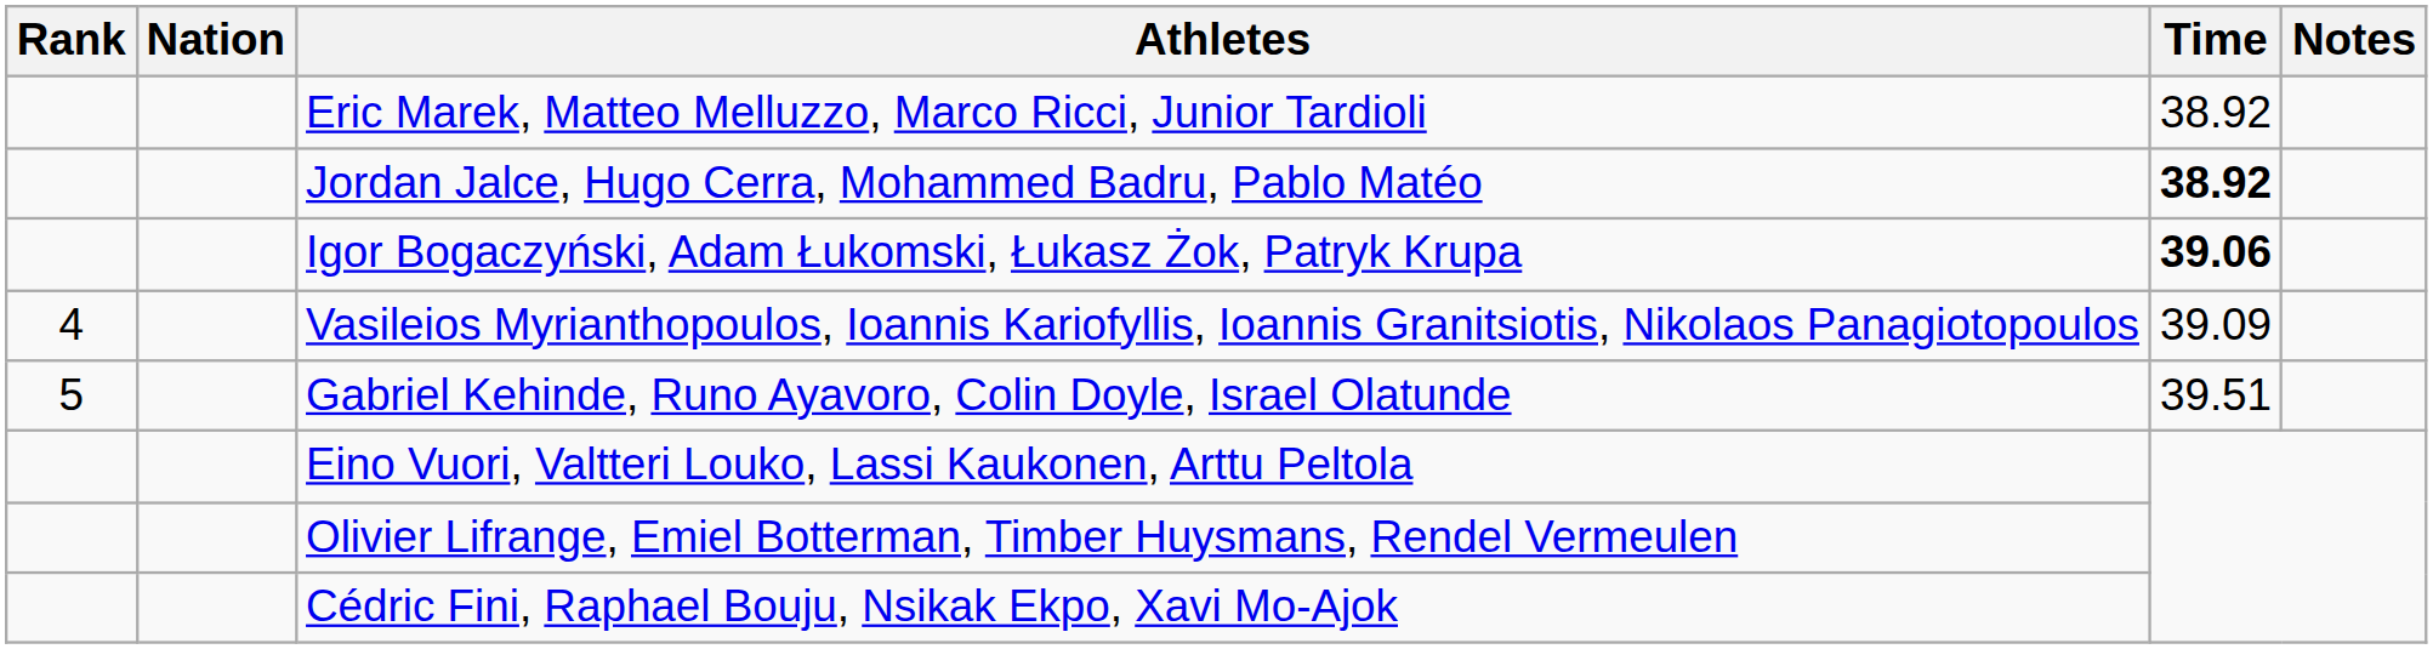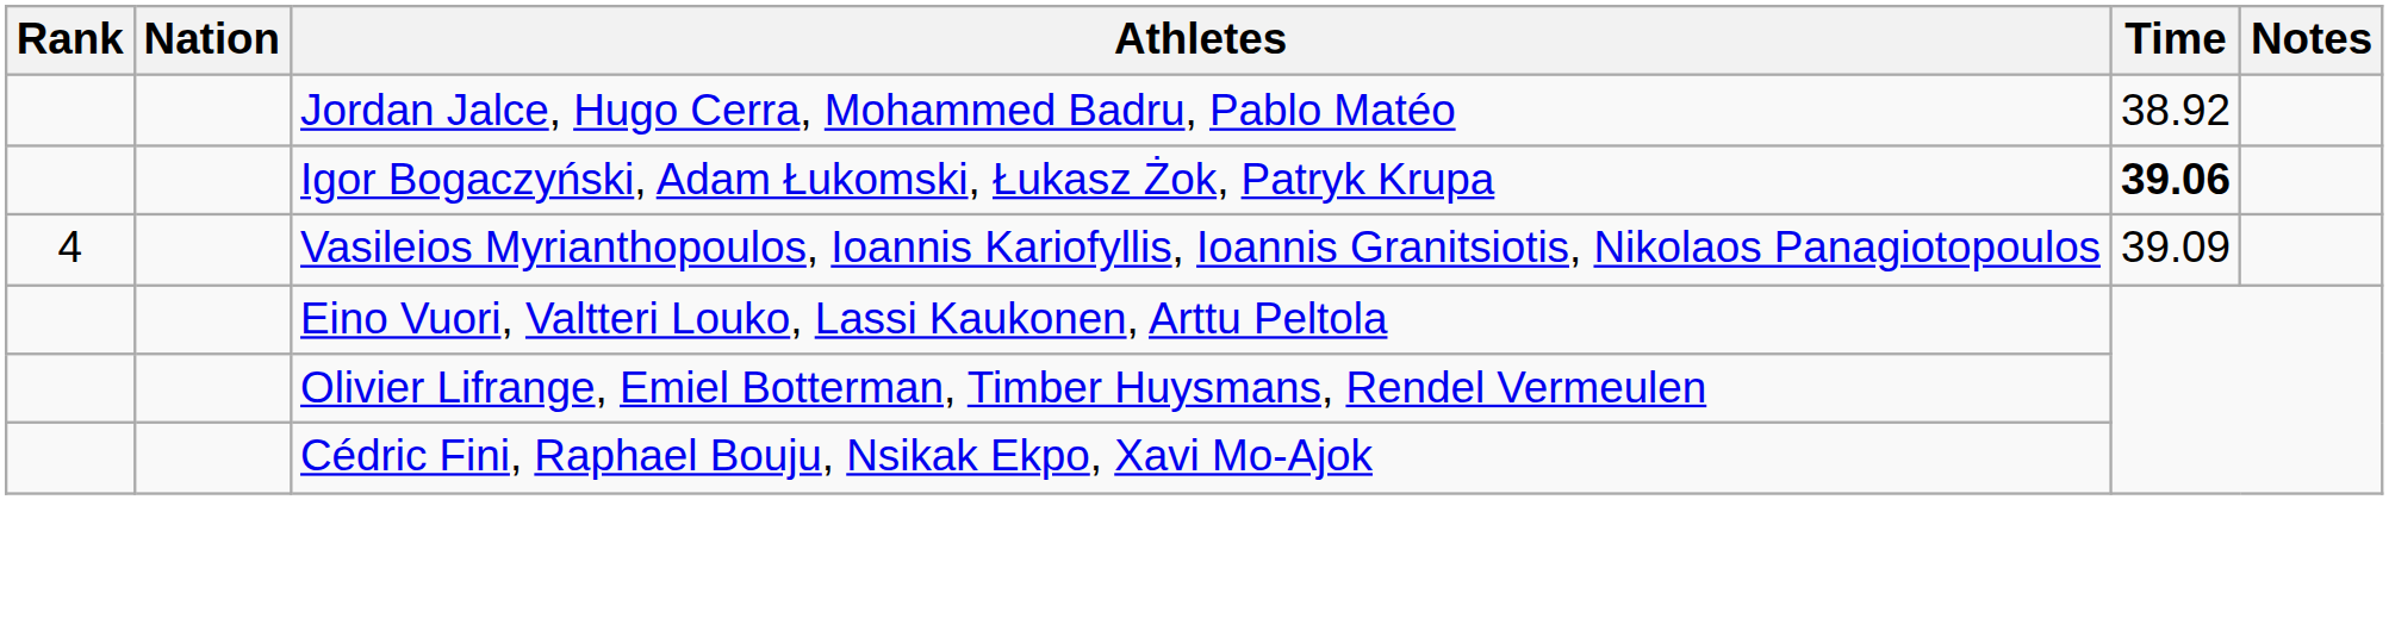 <table class="wikitable sortable" style="text-align:center">
 <tr>
 <th>Rank</th>
 <th>Nation</th>
 <th>Athletes</th>
 <th>Time</th>
 <th>Notes</th>
 </tr>
 <tr>
 <td></td>
 <td align=left></td>
-<td align=left><a href='#'>Eric Marek</a>, <a href='#'>Matteo Melluzzo</a>, <a href='#'>Marco Ricci</a>, <a href='#'>Junior Tardioli</a></td>
+<td align=left><a href='#'>Jordan Jalce</a>, <a href='#'>Hugo Cerra</a>, <a href='#'>Mohammed Badru</a>, <a href='#'>Pablo Matéo</a></td>
 <td>38.92</td>
-<td></td>
-</tr>
-<tr>
-<td></td>
-<td align=left></td>
-<td align=left><a href='#'>Jordan Jalce</a>, <a href='#'>Hugo Cerra</a>, <a href='#'>Mohammed Badru</a>, <a href='#'>Pablo Matéo</a></td>
-<td><strong>38.92</strong></td>
 <td></td>
 </tr>
 <tr>
 <td></td>
 <td align=left></td>
 <td align=left><a href='#'>Igor Bogaczyński</a>, <a href='#'>Adam Łukomski</a>, <a href='#'>Łukasz Żok</a>, <a href='#'>Patryk Krupa</a></td>
 <td><strong>39.06</strong></td>
 <td></td>
 </tr>
 <tr>
 <td>4</td>
 <td align=left></td>
 <td align=left><a href='#'>Vasileios Myrianthopoulos</a>, <a href='#'>Ioannis Kariofyllis</a>, <a href='#'>Ioannis Granitsiotis</a>, <a href='#'>Nikolaos Panagiotopoulos</a></td>
 <td>39.09</td>
-<td></td>
-</tr>
-<tr>
-<td>5</td>
-<td align=left></td>
-<td align=left><a href='#'>Gabriel Kehinde</a>, <a href='#'>Runo Ayavoro</a>, <a href='#'>Colin Doyle</a>, <a href='#'>Israel Olatunde</a></td>
-<td>39.51</td>
 <td></td>
 </tr>
 <tr>
 <td></td>
 <td align=left></td>
 <td align=left><a href='#'>Eino Vuori</a>, <a href='#'>Valtteri Louko</a>, <a href='#'>Lassi Kaukonen</a>, <a href='#'>Arttu Peltola</a></td>
 <td colspan=2 rowspan=3></td>
 </tr>
 <tr>
 <td></td>
 <td align=left></td>
 <td align=left><a href='#'>Olivier Lifrange</a>, <a href='#'>Emiel Botterman</a>, <a href='#'>Timber Huysmans</a>, <a href='#'>Rendel Vermeulen</a></td>
 </tr>
 <tr>
 <td></td>
 <td align=left></td>
 <td align=left><a href='#'>Cédric Fini</a>, <a href='#'>Raphael Bouju</a>, <a href='#'>Nsikak Ekpo</a>, <a href='#'>Xavi Mo-Ajok</a></td>
 </tr>
 </table>
